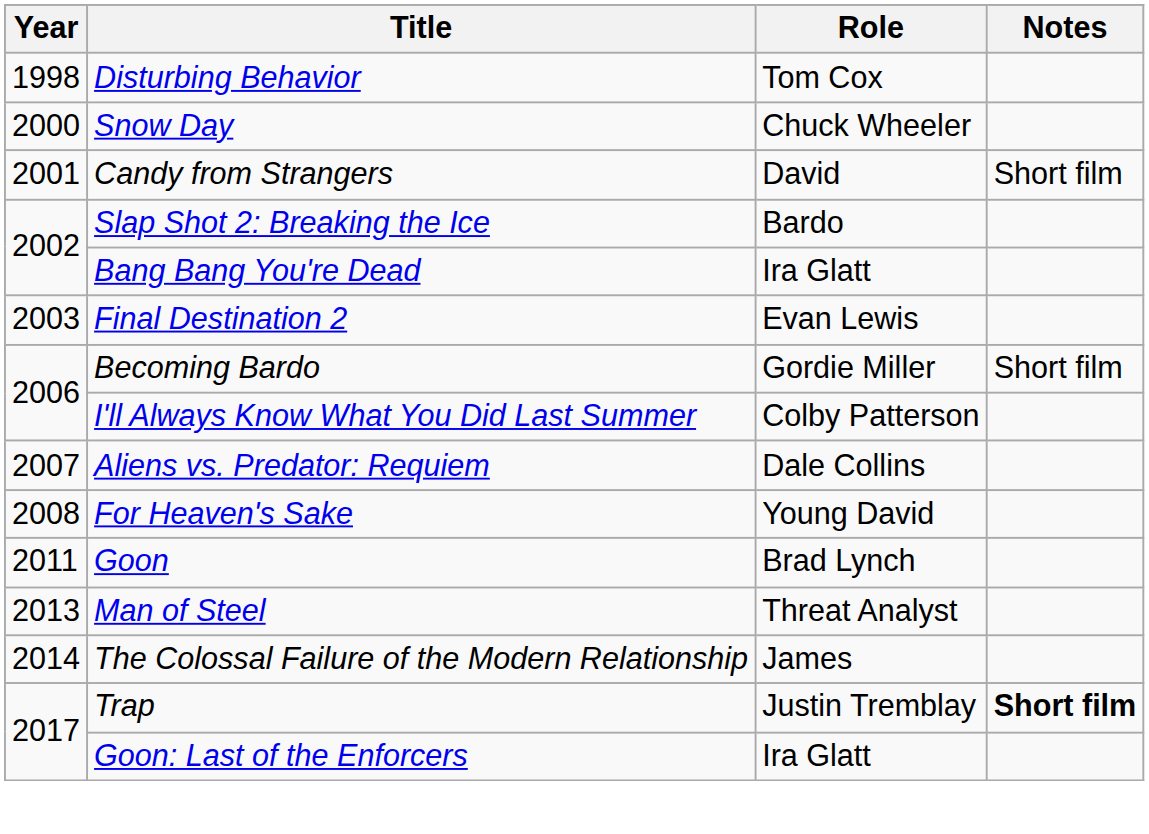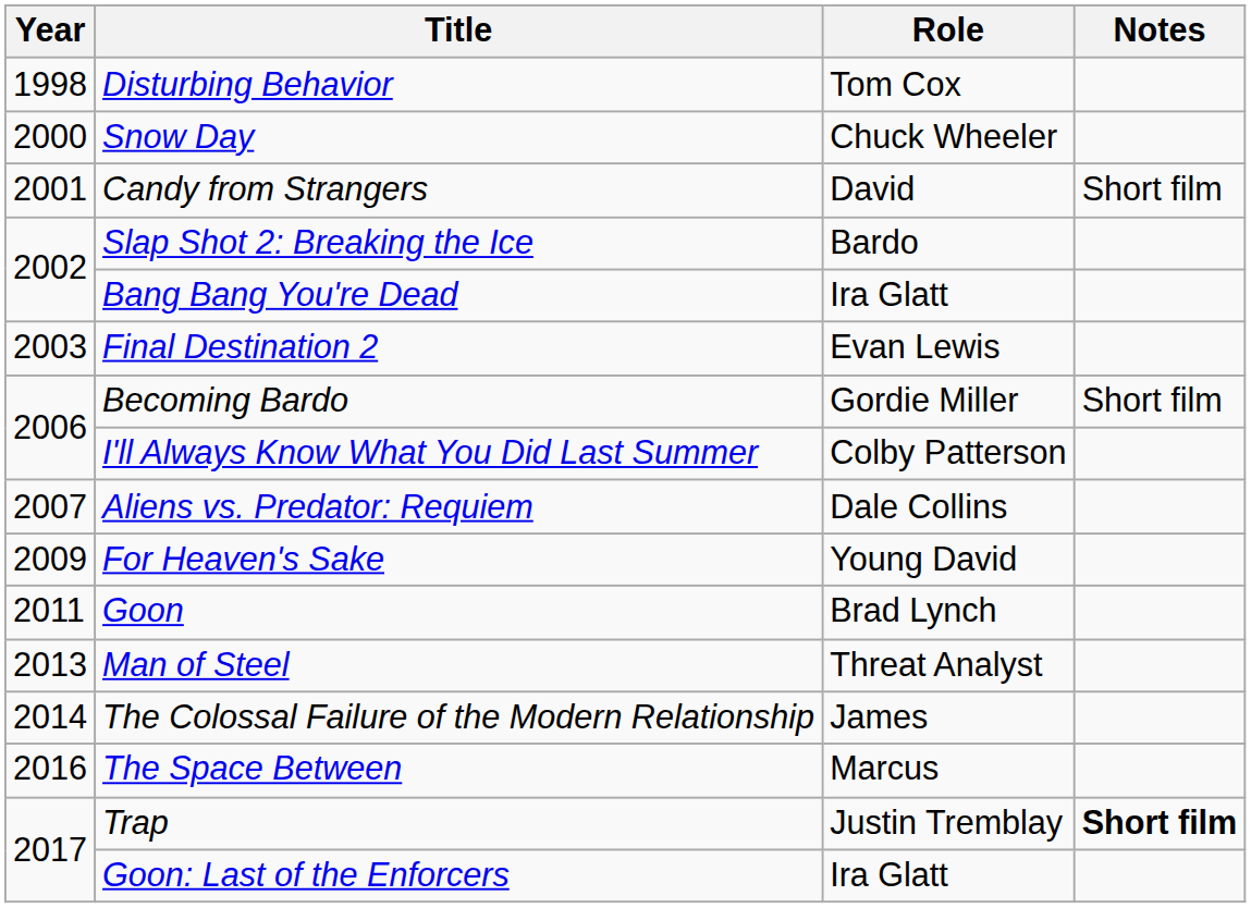 <table class="wikitable sortable">
 <tr>
 <th>Year</th>
 <th>Title</th>
 <th>Role</th>
 <th class="unsortable">Notes</th>
 </tr>
 <tr>
 <td>1998</td>
 <td><em><a href='#'>Disturbing Behavior</a></em></td>
 <td>Tom Cox</td>
 <td></td>
 </tr>
 <tr>
 <td>2000</td>
 <td><em><a href='#'>Snow Day</a></em></td>
 <td>Chuck Wheeler</td>
 <td></td>
 </tr>
 <tr>
 <td>2001</td>
 <td><em>Candy from Strangers</em></td>
 <td>David</td>
 <td>Short film</td>
 </tr>
 <tr>
 <td rowspan="2">2002</td>
 <td><em><a href='#'>Slap Shot 2: Breaking the Ice</a></em></td>
 <td>Bardo</td>
 <td></td>
 </tr>
 <tr>
 <td><em><a href='#'>Bang Bang You're Dead</a></em></td>
 <td>Ira Glatt</td>
 <td></td>
 </tr>
 <tr>
 <td>2003</td>
 <td><em><a href='#'>Final Destination 2</a></em></td>
 <td>Evan Lewis</td>
 <td></td>
 </tr>
 <tr>
 <td rowspan="2">2006</td>
 <td><em>Becoming Bardo</em></td>
 <td>Gordie Miller</td>
 <td>Short film</td>
 </tr>
 <tr>
 <td><em><a href='#'>I'll Always Know What You Did Last Summer</a></em></td>
 <td>Colby Patterson</td>
 <td></td>
 </tr>
 <tr>
 <td>2007</td>
 <td><em><a href='#'>Aliens vs. Predator: Requiem</a></em></td>
 <td>Dale Collins</td>
 <td></td>
 </tr>
 <tr>
-<td>2008</td>
+<td>2009</td>
 <td><em><a href='#'>For Heaven's Sake</a></em></td>
 <td>Young David</td>
 <td></td>
 </tr>
 <tr>
 <td>2011</td>
 <td><em><a href='#'>Goon</a></em></td>
 <td>Brad Lynch</td>
 <td></td>
 </tr>
 <tr>
 <td>2013</td>
 <td><em><a href='#'>Man of Steel</a></em></td>
 <td>Threat Analyst</td>
 <td></td>
 </tr>
 <tr>
 <td>2014</td>
 <td data-sort-value="Colossal Failure of the Modern Relationship, The"><em>The Colossal Failure of the Modern Relationship</em></td>
 <td>James</td>
 <td></td>
 </tr>
 <tr>
+<td>2016</td>
+<td data-sort-value="Space Between, The"><em><a href='#'>The Space Between</a></em></td>
+<td>Marcus</td>
+<td></td>
+</tr>
+<tr>
 <td rowspan="2">2017</td>
 <td><em>Trap</em></td>
 <td>Justin Tremblay</td>
 <td><strong>Short film</strong></td>
 </tr>
 <tr>
 <td><em><a href='#'>Goon: Last of the Enforcers</a></em></td>
 <td>Ira Glatt</td>
 <td></td>
 </tr>
 </table>
